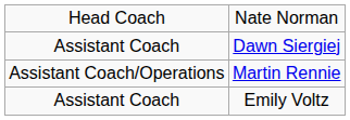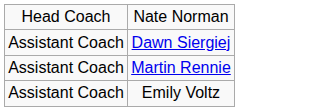 <table class="wikitable" style="text-align: center;">
 <tr>
 <td>Head Coach</td>
 <td>Nate Norman</td>
 </tr>
 <tr>
 <td>Assistant Coach</td>
 <td><a href='#'>Dawn Siergiej</a></td>
 </tr>
 <tr>
-<td>Assistant Coach/Operations</td>
+<td>Assistant Coach</td>
 <td><a href='#'>Martin Rennie</a></td>
 </tr>
 <tr>
 <td>Assistant Coach</td>
 <td>Emily Voltz</td>
 </tr>
 </table>
